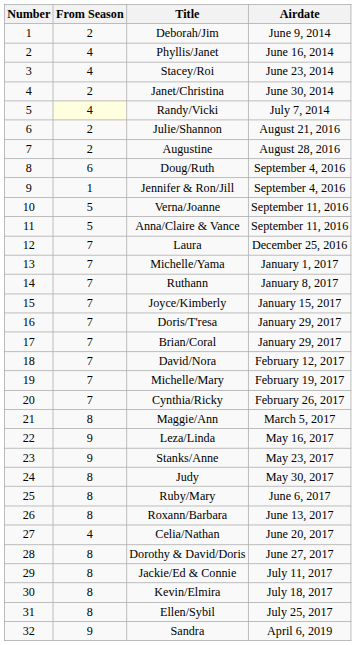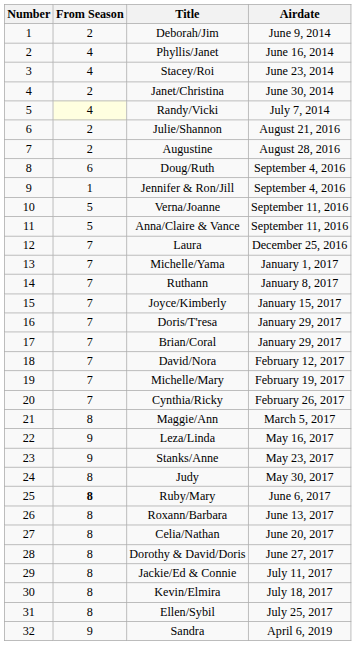 <table class="wikitable" style="white-space:nowrap;">
 <tr>
 <th>Number</th>
 <th>From Season</th>
 <th>Title</th>
 <th>Airdate</th>
 </tr>
 <tr>
 <td style="text-align:center;">1</td>
 <td style="text-align:center;">2</td>
 <td style="text-align:center;">Deborah/Jim</td>
 <td style="text-align:center;">June 9, 2014</td>
 </tr>
 <tr>
 <td style="text-align:center;">2</td>
 <td style="text-align:center;">4</td>
 <td style="text-align:center;">Phyllis/Janet</td>
 <td style="text-align:center;">June 16, 2014</td>
 </tr>
 <tr>
 <td style="text-align:center;">3</td>
 <td style="text-align:center;">4</td>
 <td style="text-align:center;">Stacey/Roi</td>
 <td style="text-align:center;">June 23, 2014</td>
 </tr>
 <tr>
 <td style="text-align:center;">4</td>
 <td style="text-align:center;">2</td>
 <td style="text-align:center;">Janet/Christina</td>
 <td style="text-align:center;">June 30, 2014</td>
 </tr>
 <tr>
 <td style="text-align:center;">5</td>
 <td style="background: lightyellow; text-align:center;">4</td>
 <td style="text-align:center;">Randy/Vicki</td>
 <td style="text-align:center;">July 7, 2014</td>
 </tr>
 <tr>
 <td style="text-align:center;">6</td>
 <td style="text-align:center;">2</td>
 <td style="text-align:center;">Julie/Shannon</td>
 <td style="text-align:center;">August 21, 2016</td>
 </tr>
 <tr>
 <td style="text-align:center;">7</td>
 <td style="text-align:center;">2</td>
 <td style="text-align:center;">Augustine</td>
 <td style="text-align:center;">August 28, 2016</td>
 </tr>
 <tr>
 <td style="text-align:center;">8</td>
 <td style="text-align:center;">6</td>
 <td style="text-align:center;">Doug/Ruth</td>
 <td style="text-align:center;">September 4, 2016</td>
 </tr>
 <tr>
 <td style="text-align:center;">9</td>
 <td style="text-align:center;">1</td>
 <td style="text-align:center;">Jennifer & Ron/Jill</td>
 <td style="text-align:center;">September 4, 2016</td>
 </tr>
 <tr>
 <td style="text-align:center;">10</td>
 <td style="text-align:center;">5</td>
 <td style="text-align:center;">Verna/Joanne</td>
 <td style="text-align:center;">September 11, 2016</td>
 </tr>
 <tr>
 <td style="text-align:center;">11</td>
 <td style="text-align:center;">5</td>
 <td style="text-align:center;">Anna/Claire & Vance</td>
 <td style="text-align:center;">September 11, 2016</td>
 </tr>
 <tr>
 <td style="text-align:center;">12</td>
 <td style="text-align:center;">7</td>
 <td style="text-align:center;">Laura</td>
 <td style="text-align:center;">December 25, 2016</td>
 </tr>
 <tr>
 <td style="text-align:center;">13</td>
 <td style="text-align:center;">7</td>
 <td style="text-align:center;">Michelle/Yama</td>
 <td style="text-align:center;">January 1, 2017</td>
 </tr>
 <tr>
 <td style="text-align:center;">14</td>
 <td style="text-align:center;">7</td>
 <td style="text-align:center;">Ruthann</td>
 <td style="text-align:center;">January 8, 2017</td>
 </tr>
 <tr>
 <td style="text-align:center;">15</td>
 <td style="text-align:center;">7</td>
 <td style="text-align:center;">Joyce/Kimberly</td>
 <td style="text-align:center;">January 15, 2017</td>
 </tr>
 <tr>
 <td style="text-align:center;">16</td>
 <td style="text-align:center;">7</td>
 <td style="text-align:center;">Doris/T'resa</td>
 <td style="text-align:center;">January 29, 2017</td>
 </tr>
 <tr>
 <td style="text-align:center;">17</td>
 <td style="text-align:center;">7</td>
 <td style="text-align:center;">Brian/Coral</td>
 <td style="text-align:center;">January 29, 2017</td>
 </tr>
 <tr>
 <td style="text-align:center;">18</td>
 <td style="text-align:center;">7</td>
 <td style="text-align:center;">David/Nora</td>
 <td style="text-align:center;">February 12, 2017</td>
 </tr>
 <tr>
 <td style="text-align:center;">19</td>
 <td style="text-align:center;">7</td>
 <td style="text-align:center;">Michelle/Mary</td>
 <td style="text-align:center;">February 19, 2017</td>
 </tr>
 <tr>
 <td style="text-align:center;">20</td>
 <td style="text-align:center;">7</td>
 <td style="text-align:center;">Cynthia/Ricky</td>
 <td style="text-align:center;">February 26, 2017</td>
 </tr>
 <tr>
 <td style="text-align:center;">21</td>
 <td style="text-align:center;">8</td>
 <td style="text-align:center;">Maggie/Ann</td>
 <td style="text-align:center;">March 5, 2017</td>
 </tr>
 <tr>
 <td style="text-align:center;">22</td>
 <td style="text-align:center;">9</td>
 <td style="text-align:center;">Leza/Linda</td>
 <td style="text-align:center;">May 16, 2017</td>
 </tr>
 <tr>
 <td style="text-align:center;">23</td>
 <td style="text-align:center;">9</td>
 <td style="text-align:center;">Stanks/Anne</td>
 <td style="text-align:center;">May 23, 2017</td>
 </tr>
 <tr>
 <td style="text-align:center;">24</td>
 <td style="text-align:center;">8</td>
 <td style="text-align:center;">Judy</td>
 <td style="text-align:center;">May 30, 2017</td>
 </tr>
 <tr>
 <td style="text-align:center;">25</td>
-<td style="text-align:center;">8</td>
+<td style="text-align:center;"><strong>8</strong></td>
 <td style="text-align:center;">Ruby/Mary</td>
 <td style="text-align:center;">June 6, 2017</td>
 </tr>
 <tr>
 <td style="text-align:center;">26</td>
 <td style="text-align:center;">8</td>
 <td style="text-align:center;">Roxann/Barbara</td>
 <td style="text-align:center;">June 13, 2017</td>
 </tr>
 <tr>
 <td style="text-align:center;">27</td>
-<td style="text-align:center;">4</td>
+<td style="text-align:center;">8</td>
 <td style="text-align:center;">Celia/Nathan</td>
 <td style="text-align:center;">June 20, 2017</td>
 </tr>
 <tr>
 <td style="text-align:center;">28</td>
 <td style="text-align:center;">8</td>
 <td style="text-align:center;">Dorothy & David/Doris</td>
 <td style="text-align:center;">June 27, 2017</td>
 </tr>
 <tr>
 <td style="text-align:center;">29</td>
 <td style="text-align:center;">8</td>
 <td style="text-align:center;">Jackie/Ed & Connie</td>
 <td style="text-align:center;">July 11, 2017</td>
 </tr>
 <tr>
 <td style="text-align:center;">30</td>
 <td style="text-align:center;">8</td>
 <td style="text-align:center;">Kevin/Elmira</td>
 <td style="text-align:center;">July 18, 2017</td>
 </tr>
 <tr>
 <td style="text-align:center;">31</td>
 <td style="text-align:center;">8</td>
 <td style="text-align:center;">Ellen/Sybil</td>
 <td style="text-align:center;">July 25, 2017</td>
 </tr>
 <tr>
 <td style="text-align:center;">32</td>
 <td style="text-align:center;">9</td>
 <td style="text-align:center;">Sandra</td>
 <td style="text-align:center;">April 6, 2019</td>
 </tr>
 </table>
